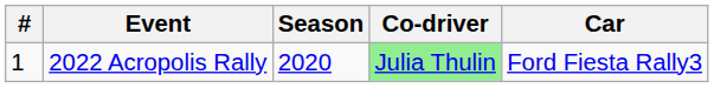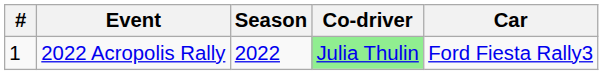 <table class="wikitable">
 <tr>
 <th> # </th>
 <th>Event</th>
 <th>Season</th>
 <th>Co-driver</th>
 <th>Car</th>
 </tr>
 <tr>
 <td>1</td>
 <td> <a href='#'>2022 Acropolis Rally</a></td>
-<td><a href='#'>2020</a></td>
+<td><a href='#'>2022</a></td>
 <td style="background: lightgreen;"> <a href='#'>Julia Thulin</a></td>
 <td><a href='#'>Ford Fiesta Rally3</a></td>
 </tr>
 </table>
